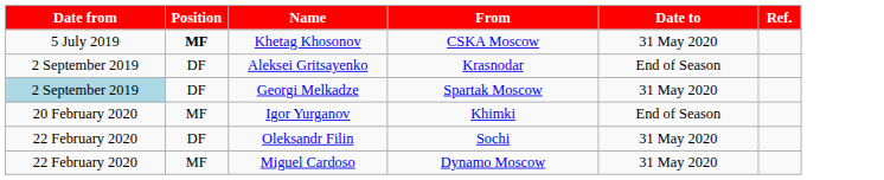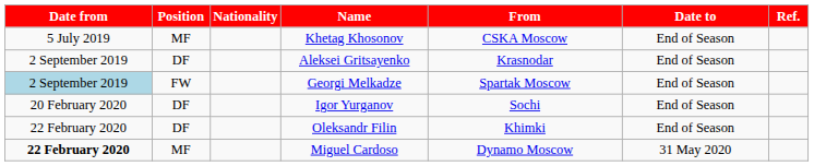 <table class="wikitable" style="text-align:center; font-size:90%; ">
 <tr>
 <th style="background:#FF0000; color:white; width:150px;">Date from</th>
 <th style="background:#FF0000; color:white; width:55px;">Position</th>
+<th style="background:#FF0000; color:white; width:55px;">Nationality</th>
 <th style="background:#FF0000; color:white; width:150px;">Name</th>
 <th style="background:#FF0000; color:white; width:200px;">From</th>
 <th style="background:#FF0000; color:white; width:150px;">Date to</th>
 <th style="background:#FF0000; color:white; width:35px;">Ref.</th>
 </tr>
 <tr>
 <td>5 July 2019</td>
-<td><strong>MF</strong></td>
+<td>MF</td>
+<td></td>
 <td><a href='#'>Khetag Khosonov</a></td>
 <td><a href='#'>CSKA Moscow</a></td>
-<td>31 May 2020</td>
+<td>End of Season</td>
 <td></td>
 </tr>
 <tr>
 <td>2 September 2019</td>
 <td>DF</td>
+<td></td>
 <td><a href='#'>Aleksei Gritsayenko</a></td>
 <td><a href='#'>Krasnodar</a></td>
 <td>End of Season</td>
 <td></td>
 </tr>
 <tr>
 <td style="background: lightblue;">2 September 2019</td>
-<td>DF</td>
+<td>FW</td>
+<td></td>
 <td><a href='#'>Georgi Melkadze</a></td>
 <td><a href='#'>Spartak Moscow</a></td>
-<td>31 May 2020</td>
+<td>End of Season</td>
 <td></td>
 </tr>
 <tr>
 <td>20 February 2020</td>
-<td>MF</td>
+<td>DF</td>
+<td></td>
 <td><a href='#'>Igor Yurganov</a></td>
-<td><a href='#'>Khimki</a></td>
+<td><a href='#'>Sochi</a></td>
 <td>End of Season</td>
 <td></td>
 </tr>
 <tr>
 <td>22 February 2020</td>
 <td>DF</td>
+<td></td>
 <td><a href='#'>Oleksandr Filin</a></td>
-<td><a href='#'>Sochi</a></td>
-<td>31 May 2020</td>
+<td><a href='#'>Khimki</a></td>
+<td>End of Season</td>
 <td></td>
 </tr>
 <tr>
-<td>22 February 2020</td>
+<td><strong>22 February 2020</strong></td>
 <td>MF</td>
+<td></td>
 <td><a href='#'>Miguel Cardoso</a></td>
 <td><a href='#'>Dynamo Moscow</a></td>
 <td>31 May 2020</td>
 <td></td>
 </tr>
 </table>
